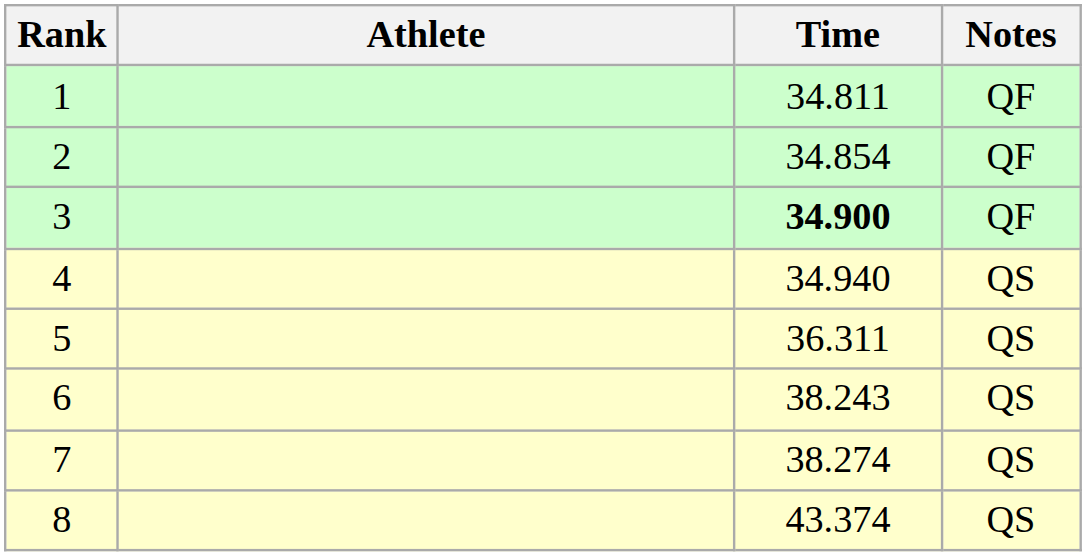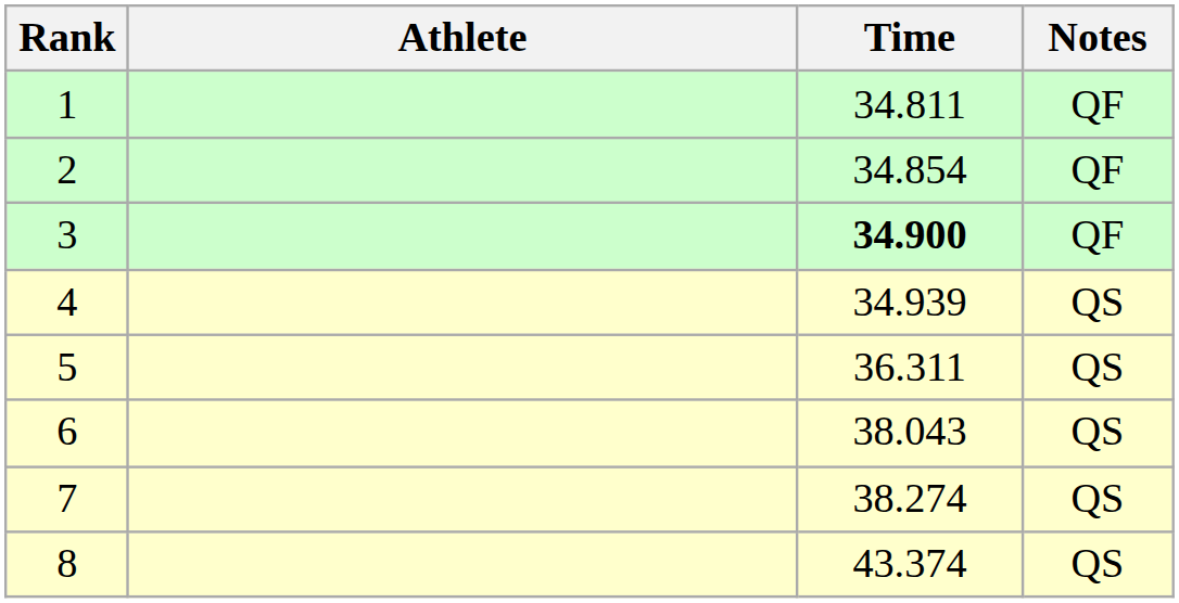 <table class=wikitable style="text-align:center">
 <tr>
 <th width=40>Rank</th>
 <th width=250>Athlete</th>
 <th width=80>Time</th>
 <th width=50>Notes</th>
 </tr>
 <tr bgcolor="ccffcc">
 <td>1</td>
 <td align=left></td>
 <td>34.811</td>
 <td>QF</td>
 </tr>
 <tr bgcolor="ccffcc">
 <td>2</td>
 <td align=left></td>
 <td>34.854</td>
 <td>QF</td>
 </tr>
 <tr bgcolor="ccffcc">
 <td>3</td>
 <td align=left></td>
 <td><strong>34.900</strong></td>
 <td>QF</td>
 </tr>
 <tr bgcolor="#ffffcc">
 <td>4</td>
 <td align=left></td>
-<td>34.940</td>
+<td>34.939</td>
 <td>QS</td>
 </tr>
 <tr bgcolor="#ffffcc">
 <td>5</td>
 <td align=left></td>
 <td>36.311</td>
 <td>QS</td>
 </tr>
 <tr bgcolor="#ffffcc">
 <td>6</td>
 <td align=left></td>
-<td>38.243</td>
+<td>38.043</td>
 <td>QS</td>
 </tr>
 <tr bgcolor="#ffffcc">
 <td>7</td>
 <td align=left></td>
 <td>38.274</td>
 <td>QS</td>
 </tr>
 <tr bgcolor="#ffffcc">
 <td>8</td>
 <td align=left></td>
 <td>43.374</td>
 <td>QS</td>
 </tr>
 </table>
